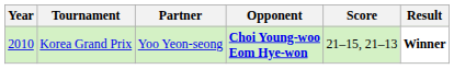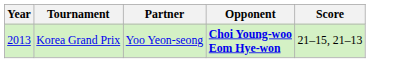 <table class="sortable wikitable" style="font-size: 90%;">
 <tr>
 <th>Year</th>
 <th>Tournament</th>
 <th>Partner</th>
 <th>Opponent</th>
 <th>Score</th>
-<th>Result</th>
 </tr>
 <tr style="background:#D4F1C5">
-<td align="center"><a href='#'>2010</a></td>
+<td align="center"><a href='#'>2013</a></td>
 <td align="left"><a href='#'>Korea Grand Prix</a></td>
 <td align="left"> <a href='#'>Yoo Yeon-seong</a></td>
 <td align="left"><strong> <a href='#'>Choi Young-woo</a><br> <a href='#'>Eom Hye-won</a></strong></td>
 <td align="left">21–15, 21–13</td>
-<td style="text-align:left; background:white"> <strong>Winner</strong></td>
 </tr>
 </table>
